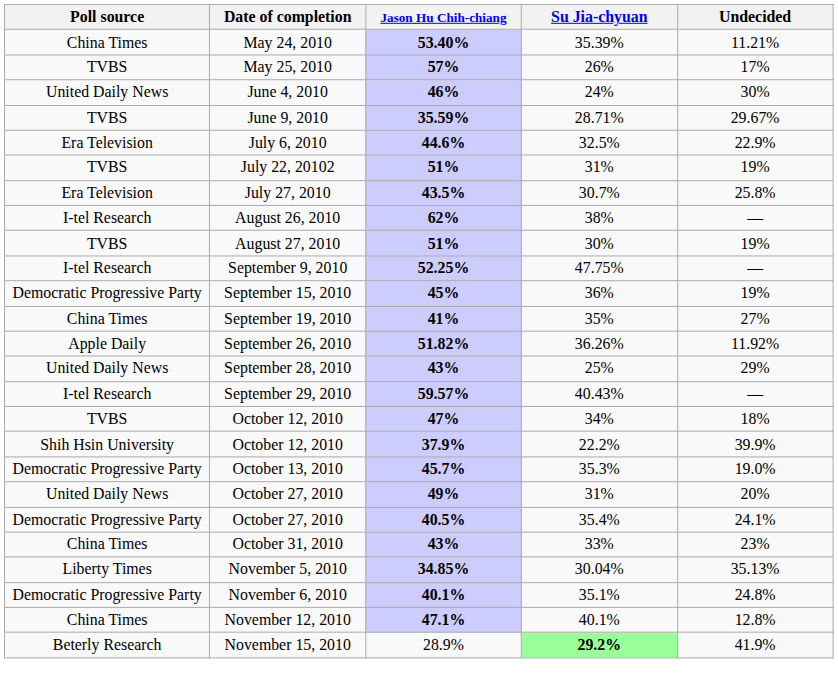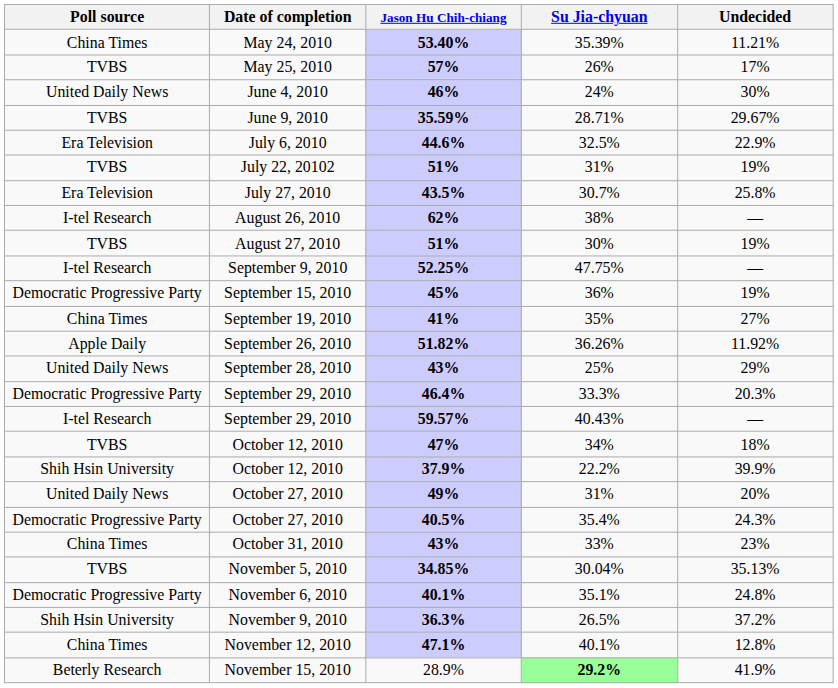 <table class="wikitable collapsible" style="text-align:center">
 <tr style="background-color:# E9E9E9">
 <th style="width:200px;">Poll source</th>
 <th style="width:150px;">Date of completion</th>
 <th style="width:150px;"><small><a href='#'>Jason Hu Chih-chiang</a></small></th>
 <th style="width:150px;"><a href='#'>Su Jia-chyuan</a></th>
 <th style="width:150px;">Undecided</th>
 </tr>
 <tr>
 <td>China Times</td>
 <td>May 24, 2010</td>
 <td style="background-color:#CCCCFF"><strong>53.40%</strong></td>
 <td>35.39%</td>
 <td>11.21%</td>
 </tr>
 <tr>
 <td>TVBS</td>
 <td>May 25, 2010</td>
 <td style="background-color:#CCCCFF"><strong>57%</strong></td>
 <td>26%</td>
 <td>17%</td>
 </tr>
 <tr>
 <td>United Daily News</td>
 <td>June 4, 2010</td>
 <td style="background-color:#CCCCFF"><strong>46%</strong></td>
 <td>24%</td>
 <td>30%</td>
 </tr>
 <tr>
 <td>TVBS</td>
 <td>June 9, 2010</td>
 <td style="background-color:#CCCCFF"><strong>35.59%</strong></td>
 <td>28.71%</td>
 <td>29.67%</td>
 </tr>
 <tr>
 <td>Era Television</td>
 <td>July 6, 2010</td>
 <td style="background-color:#CCCCFF"><strong>44.6%</strong></td>
 <td>32.5%</td>
 <td>22.9%</td>
 </tr>
 <tr>
 <td>TVBS</td>
 <td>July 22, 20102</td>
 <td style="background-color:#CCCCFF"><strong>51%</strong></td>
 <td>31%</td>
 <td>19%</td>
 </tr>
 <tr>
 <td>Era Television</td>
 <td>July 27, 2010</td>
 <td style="background-color:#CCCCFF"><strong>43.5%</strong></td>
 <td>30.7%</td>
 <td>25.8%</td>
 </tr>
 <tr>
 <td>I-tel Research</td>
 <td>August 26, 2010</td>
 <td style="background-color:#CCCCFF"><strong>62%</strong></td>
 <td>38%</td>
 <td>—</td>
 </tr>
 <tr>
 <td>TVBS</td>
 <td>August 27, 2010</td>
 <td style="background-color:#CCCCFF"><strong>51%</strong></td>
 <td>30%</td>
 <td>19%</td>
 </tr>
 <tr>
 <td>I-tel Research</td>
 <td>September 9, 2010</td>
 <td style="background-color:#CCCCFF"><strong>52.25%</strong></td>
 <td>47.75%</td>
 <td>—</td>
 </tr>
 <tr>
 <td>Democratic Progressive Party</td>
 <td>September 15, 2010</td>
 <td style="background-color:#CCCCFF"><strong>45%</strong></td>
 <td>36%</td>
 <td>19%</td>
 </tr>
 <tr>
 <td>China Times</td>
 <td>September 19, 2010</td>
 <td style="background-color:#CCCCFF"><strong>41%</strong></td>
 <td>35%</td>
 <td>27%</td>
 </tr>
 <tr>
 <td>Apple Daily</td>
 <td>September 26, 2010</td>
 <td style="background-color:#CCCCFF"><strong>51.82%</strong></td>
 <td>36.26%</td>
 <td>11.92%</td>
 </tr>
 <tr>
 <td>United Daily News</td>
 <td>September 28, 2010</td>
 <td style="background-color:#CCCCFF"><strong>43%</strong></td>
 <td>25%</td>
 <td>29%</td>
 </tr>
 <tr>
+<td>Democratic Progressive Party</td>
+<td>September 29, 2010</td>
+<td style="background-color:#CCCCFF"><strong>46.4%</strong></td>
+<td>33.3%</td>
+<td>20.3%</td>
+</tr>
+<tr>
 <td>I-tel Research</td>
 <td>September 29, 2010</td>
 <td style="background-color:#CCCCFF"><strong>59.57%</strong></td>
 <td>40.43%</td>
 <td>—</td>
 </tr>
 <tr>
 <td>TVBS</td>
 <td>October 12, 2010</td>
 <td style="background-color:#CCCCFF"><strong>47%</strong></td>
 <td>34%</td>
 <td>18%</td>
 </tr>
 <tr>
 <td>Shih Hsin University</td>
 <td>October 12, 2010</td>
 <td style="background-color:#CCCCFF"><strong>37.9%</strong></td>
 <td>22.2%</td>
 <td>39.9%</td>
 </tr>
 <tr>
-<td>Democratic Progressive Party</td>
-<td>October 13, 2010</td>
-<td style="background-color:#CCCCFF"><strong>45.7%</strong></td>
-<td>35.3%</td>
-<td>19.0%</td>
-</tr>
-<tr>
 <td>United Daily News</td>
 <td>October 27, 2010</td>
 <td style="background-color:#CCCCFF"><strong>49%</strong></td>
 <td>31%</td>
 <td>20%</td>
 </tr>
 <tr>
 <td>Democratic Progressive Party</td>
 <td>October 27, 2010</td>
 <td style="background-color:#CCCCFF"><strong>40.5%</strong></td>
 <td>35.4%</td>
-<td>24.1%</td>
+<td>24.3%</td>
 </tr>
 <tr>
 <td>China Times</td>
 <td>October 31, 2010</td>
 <td style="background-color:#CCCCFF"><strong>43%</strong></td>
 <td>33%</td>
 <td>23%</td>
 </tr>
 <tr>
-<td>Liberty Times</td>
+<td>TVBS</td>
 <td>November 5, 2010</td>
 <td style="background-color:#CCCCFF"><strong>34.85%</strong></td>
 <td>30.04%</td>
 <td>35.13%</td>
 </tr>
 <tr>
 <td>Democratic Progressive Party</td>
 <td>November 6, 2010</td>
 <td style="background-color:#CCCCFF"><strong>40.1%</strong></td>
 <td>35.1%</td>
 <td>24.8%</td>
+</tr>
+<tr>
+<td>Shih Hsin University</td>
+<td>November 9, 2010</td>
+<td style="background-color:#CCCCFF"><strong>36.3%</strong></td>
+<td>26.5%</td>
+<td>37.2%</td>
 </tr>
 <tr>
 <td>China Times</td>
 <td>November 12, 2010</td>
 <td style="background-color:#CCCCFF"><strong>47.1%</strong></td>
 <td>40.1%</td>
 <td>12.8%</td>
 </tr>
 <tr>
 <td>Beterly Research</td>
 <td>November 15, 2010</td>
 <td>28.9%</td>
 <td style="background-color:#99FF99"><strong>29.2%</strong></td>
 <td>41.9%</td>
 </tr>
 </table>
